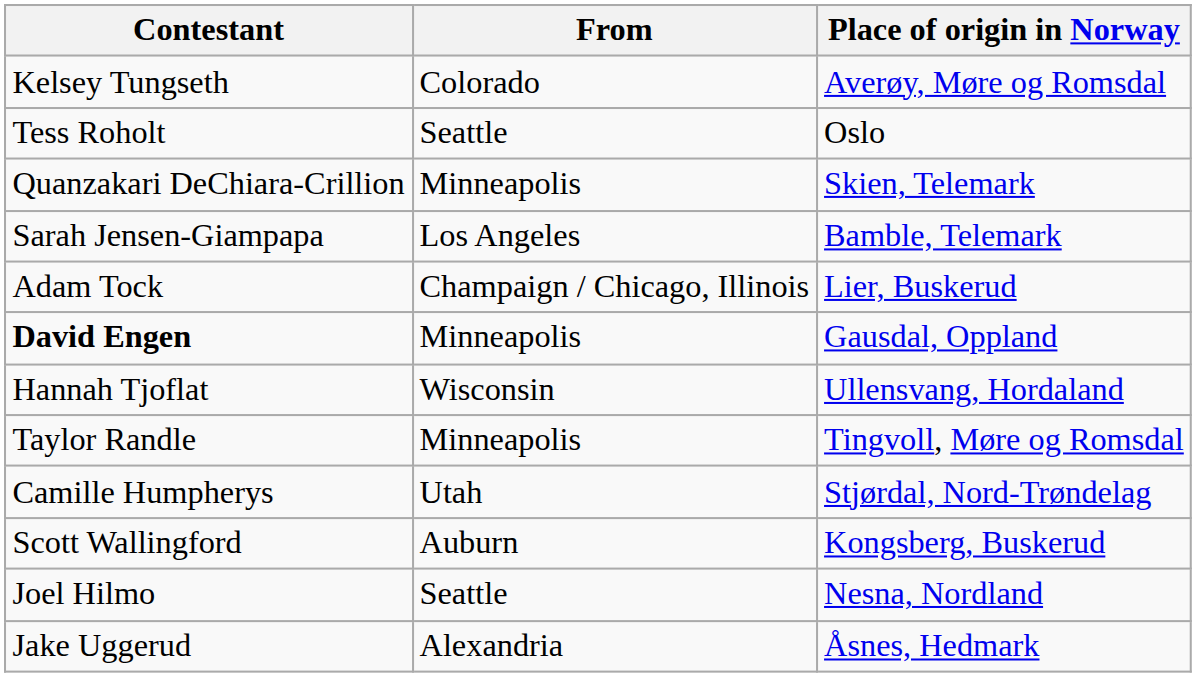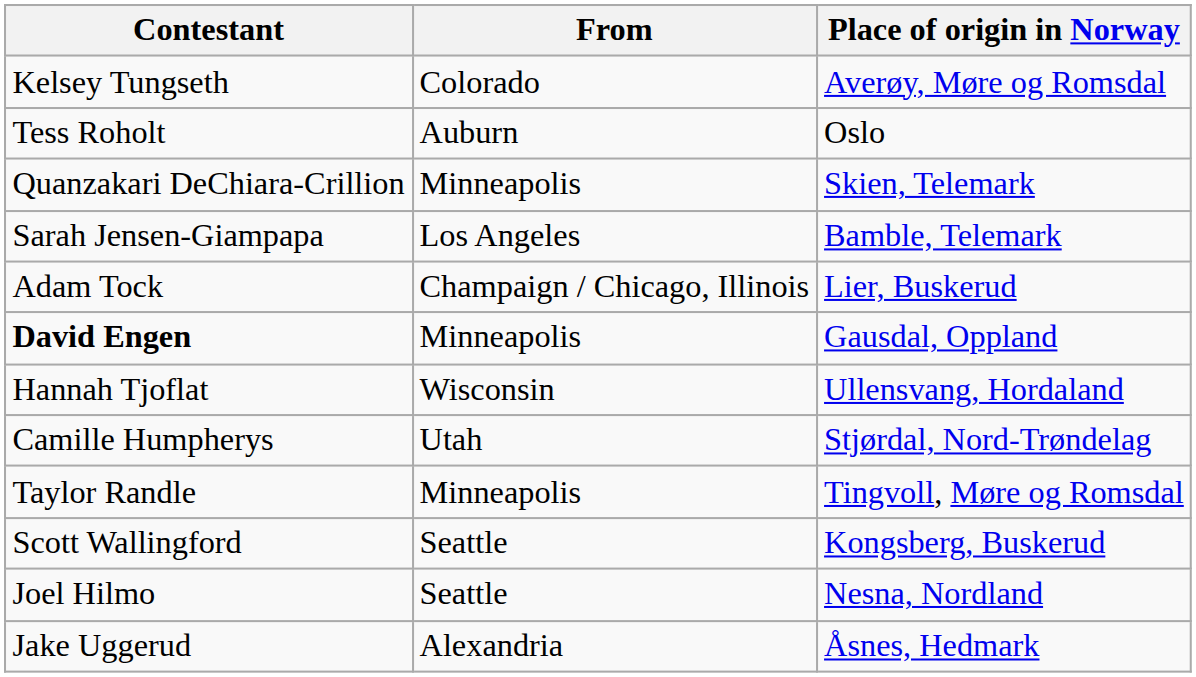 <table class="wikitable sortable">
 <tr>
 <th>Contestant</th>
 <th>From</th>
 <th>Place of origin in <a href='#'>Norway</a></th>
 </tr>
 <tr>
 <td>Kelsey Tungseth</td>
 <td>Colorado</td>
 <td><a href='#'>Averøy, Møre og Romsdal</a></td>
 </tr>
 <tr>
 <td>Tess Roholt</td>
-<td>Seattle</td>
+<td>Auburn</td>
 <td>Oslo</td>
 </tr>
 <tr>
 <td>Quanzakari DeChiara-Crillion</td>
 <td>Minneapolis</td>
 <td><a href='#'>Skien, Telemark</a></td>
 </tr>
 <tr>
 <td>Sarah Jensen-Giampapa</td>
 <td>Los Angeles</td>
 <td><a href='#'>Bamble, Telemark</a></td>
 </tr>
 <tr>
 <td>Adam Tock</td>
 <td>Champaign / Chicago, Illinois</td>
 <td><a href='#'>Lier, Buskerud</a></td>
 </tr>
 <tr>
 <td><strong>David Engen</strong></td>
 <td>Minneapolis</td>
 <td><a href='#'>Gausdal, Oppland</a></td>
 </tr>
 <tr>
 <td>Hannah Tjoflat</td>
 <td>Wisconsin</td>
 <td><a href='#'>Ullensvang, Hordaland</a></td>
 </tr>
 <tr>
+<td>Camille Humpherys</td>
+<td>Utah</td>
+<td><a href='#'>Stjørdal, Nord-Trøndelag</a></td>
+</tr>
+<tr>
 <td>Taylor Randle</td>
 <td>Minneapolis</td>
 <td><a href='#'>Tingvoll</a>, <a href='#'>Møre og Romsdal</a></td>
 </tr>
 <tr>
-<td>Camille Humpherys</td>
-<td>Utah</td>
-<td><a href='#'>Stjørdal, Nord-Trøndelag</a></td>
-</tr>
-<tr>
 <td>Scott Wallingford</td>
-<td>Auburn</td>
+<td>Seattle</td>
 <td><a href='#'>Kongsberg, Buskerud</a></td>
 </tr>
 <tr>
 <td>Joel Hilmo</td>
 <td>Seattle</td>
 <td><a href='#'>Nesna, Nordland</a></td>
 </tr>
 <tr>
 <td>Jake Uggerud</td>
 <td>Alexandria</td>
 <td><a href='#'>Åsnes, Hedmark</a></td>
 </tr>
 </table>
